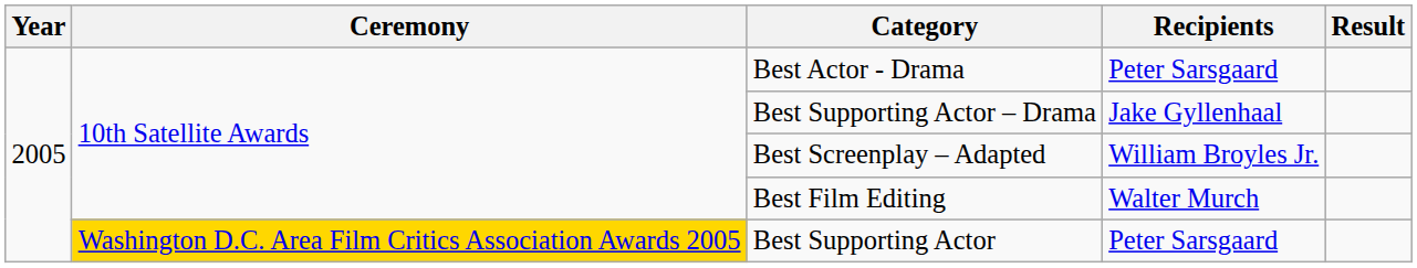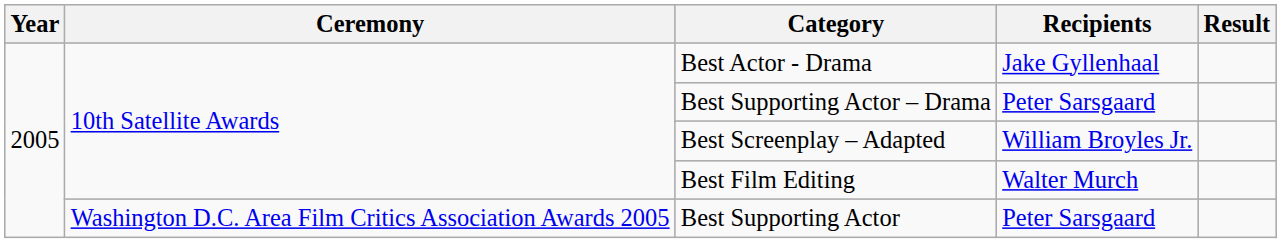 <table class="wikitable sortable">
 <tr>
 <th align="left">Year</th>
 <th align="left">Ceremony</th>
 <th align="left">Category</th>
 <th align="left">Recipients</th>
 <th align="left">Result</th>
 </tr>
 <tr>
 <td rowspan="5">2005</td>
 <td rowspan="4"><a href='#'>10th Satellite Awards</a></td>
 <td>Best Actor - Drama</td>
-<td><a href='#'>Peter Sarsgaard</a></td>
+<td><a href='#'>Jake Gyllenhaal</a></td>
 <td></td>
 </tr>
 <tr>
 <td>Best Supporting Actor – Drama</td>
-<td><a href='#'>Jake Gyllenhaal</a></td>
+<td><a href='#'>Peter Sarsgaard</a></td>
 <td></td>
 </tr>
 <tr>
 <td>Best Screenplay – Adapted</td>
 <td><a href='#'>William Broyles Jr.</a></td>
 <td></td>
 </tr>
 <tr>
 <td>Best Film Editing</td>
 <td><a href='#'>Walter Murch</a></td>
 <td></td>
 </tr>
 <tr>
-<td style="background: gold;"><a href='#'>Washington D.C. Area Film Critics Association Awards 2005</a></td>
+<td><a href='#'>Washington D.C. Area Film Critics Association Awards 2005</a></td>
 <td>Best Supporting Actor</td>
 <td><a href='#'>Peter Sarsgaard</a></td>
 <td></td>
 </tr>
 </table>
